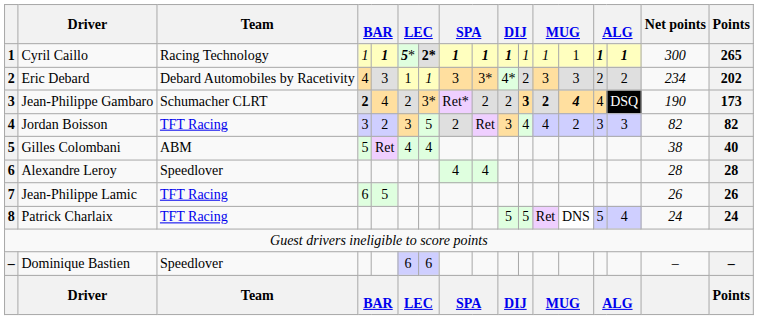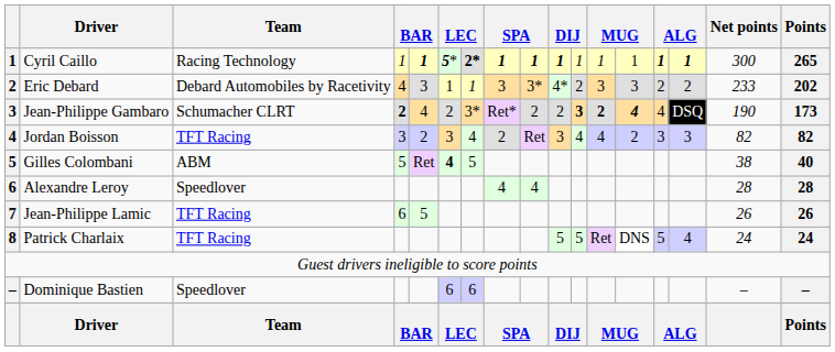 <table class="wikitable" style="font-size:85%; text-align:center">
 <tr>
 <th></th>
 <th>Driver</th>
 <th>Team</th>
 <th colspan="2"><br><a href='#'>BAR</a></th>
 <th colspan="2"><br><a href='#'>LEC</a></th>
 <th colspan="2"><br><a href='#'>SPA</a></th>
 <th colspan="2"><br><a href='#'>DIJ</a></th>
 <th colspan="2"><br><a href='#'>MUG</a></th>
 <th colspan="2"><br><a href='#'>ALG</a></th>
 <th>Net points</th>
 <th>Points</th>
 </tr>
 <tr>
 <th>1</th>
 <td align="left"> Cyril Caillo</td>
 <td align="left"> Racing Technology</td>
 <td style="background:#ffffbf"><em>1</em></td>
 <td style="background:#ffffbf"><strong><em>1</em></strong></td>
 <td style="background:#dfffdf"><strong><em>5</em></strong>*</td>
 <td style="background:#dfdfdf"><strong>2*</strong></td>
 <td style="background:#ffffbf"><strong><em>1</em></strong></td>
 <td style="background:#ffffbf"><strong><em>1</em></strong></td>
 <td style="background:#ffffbf"><strong><em>1</em></strong></td>
 <td style="background:#ffffbf"><em>1</em></td>
 <td style="background:#ffffbf"><em>1</em></td>
 <td style="background:#ffffbf">1</td>
 <td style="background:#ffffbf"><strong><em>1</em></strong></td>
 <td style="background:#ffffbf"><strong><em>1</em></strong></td>
 <td><em>300</em></td>
 <th>265</th>
 </tr>
 <tr>
 <th>2</th>
 <td align="left"> Eric Debard</td>
 <td align="left"> Debard Automobiles by Racetivity</td>
 <td style="background:#ffdf9f">4</td>
 <td style="background:#dfdfdf">3</td>
 <td style="background:#ffffbf">1</td>
 <td style="background:#ffffbf"><em>1</em></td>
 <td style="background:#ffdf9f">3</td>
 <td style="background:#ffdf9f">3*</td>
 <td style="background:#dfffdf">4*</td>
 <td style="background:#dfdfdf">2</td>
 <td style="background:#ffdf9f">3</td>
 <td style="background:#dfdfdf">3</td>
 <td style="background:#dfdfdf">2</td>
 <td style="background:#dfdfdf">2</td>
-<td><em>234</em></td>
+<td><em>233</em></td>
 <th>202</th>
 </tr>
 <tr>
 <th>3</th>
 <td align="left"> Jean-Philippe Gambaro</td>
 <td align="left"> Schumacher CLRT</td>
 <td style="background:#dfdfdf"><strong>2</strong></td>
 <td style="background:#ffdf9f">4</td>
 <td style="background:#dfdfdf">2</td>
 <td style="background:#ffdf9f">3*</td>
 <td style="background:#efcfff">Ret*</td>
 <td style="background:#dfdfdf">2</td>
 <td style="background:#dfdfdf">2</td>
 <td style="background:#ffdf9f"><strong>3</strong></td>
 <td style="background:#dfdfdf"><strong>2</strong></td>
 <td style="background:#ffdf9f"><strong><em>4</em></strong></td>
 <td style="background:#ffdf9f">4</td>
 <td style="background-color:#000000;color:white">DSQ</td>
 <td><em>190</em></td>
 <th>173</th>
 </tr>
 <tr>
 <th>4</th>
 <td align="left"> Jordan Boisson</td>
 <td align="left"> <a href='#'>TFT Racing</a></td>
 <td style="background:#cfcfff">3</td>
 <td style="background:#cfcfff">2</td>
 <td style="background:#ffdf9f">3</td>
-<td style="background:#dfffdf">5</td>
+<td style="background:#dfffdf">4</td>
 <td style="background:#dfdfdf">2</td>
 <td style="background:#efcfff">Ret</td>
 <td style="background:#ffdf9f">3</td>
 <td style="background:#dfffdf">4</td>
 <td style="background:#cfcfff">4</td>
 <td style="background:#cfcfff">2</td>
 <td style="background:#cfcfff">3</td>
 <td style="background:#cfcfff">3</td>
 <td><em>82</em></td>
 <th>82</th>
 </tr>
 <tr>
 <th>5</th>
 <td align="left"> Gilles Colombani</td>
 <td align="left"> ABM</td>
 <td style="background:#dfffdf">5</td>
 <td style="background:#efcfff">Ret</td>
-<td style="background:#dfffdf">4</td>
-<td style="background:#dfffdf">4</td>
+<td style="background:#dfffdf"><strong>4</strong></td>
+<td style="background:#dfffdf">5</td>
 <td></td>
 <td></td>
 <td></td>
 <td></td>
 <td></td>
 <td></td>
 <td></td>
 <td></td>
 <td><em>38</em></td>
 <th>40</th>
 </tr>
 <tr>
 <th>6</th>
 <td align="left"> Alexandre Leroy</td>
 <td align="left"> Speedlover</td>
 <td></td>
 <td></td>
 <td></td>
 <td></td>
 <td style="background:#dfffdf">4</td>
 <td style="background:#dfffdf">4</td>
 <td></td>
 <td></td>
 <td></td>
 <td></td>
 <td></td>
 <td></td>
 <td><em>28</em></td>
 <th>28</th>
 </tr>
 <tr>
 <th>7</th>
 <td align="left"> Jean-Philippe Lamic</td>
 <td align="left"> <a href='#'>TFT Racing</a></td>
 <td style="background:#dfffdf">6</td>
 <td style="background:#dfffdf">5</td>
 <td></td>
 <td></td>
 <td></td>
 <td></td>
 <td></td>
 <td></td>
 <td></td>
 <td></td>
 <td></td>
 <td></td>
 <td><em>26</em></td>
 <th>26</th>
 </tr>
 <tr>
 <th>8</th>
 <td align="left"> Patrick Charlaix</td>
 <td align="left"> <a href='#'>TFT Racing</a></td>
 <td></td>
 <td></td>
 <td></td>
 <td></td>
 <td></td>
 <td></td>
 <td style="background:#dfffdf">5</td>
 <td style="background:#dfffdf">5</td>
 <td style="background:#efcfff">Ret</td>
 <td style="background:#ffffff">DNS</td>
 <td style="background:#cfcfff">5</td>
 <td style="background:#cfcfff">4</td>
 <td><em>24</em></td>
 <th>24</th>
 </tr>
 <tr>
 <td colspan="17"><em>Guest drivers ineligible to score points</em></td>
 </tr>
 <tr>
 <th>–</th>
 <td align="left"> Dominique Bastien</td>
 <td align="left"> Speedlover</td>
 <td></td>
 <td></td>
 <td style="background:#cfcfff">6</td>
 <td style="background:#cfcfff">6</td>
 <td></td>
 <td></td>
 <td></td>
 <td></td>
 <td></td>
 <td></td>
 <td></td>
 <td></td>
 <td><em>–</em></td>
 <th>–</th>
 </tr>
 <tr>
 <th></th>
 <th>Driver</th>
 <th>Team</th>
 <th colspan="2"><br><a href='#'>BAR</a></th>
 <th colspan="2"><br><a href='#'>LEC</a></th>
 <th colspan="2"><br><a href='#'>SPA</a></th>
 <th colspan="2"><br><a href='#'>DIJ</a></th>
 <th colspan="2"><br><a href='#'>MUG</a></th>
 <th colspan="2"><br><a href='#'>ALG</a></th>
 <th></th>
 <th>Points</th>
 </tr>
 </table>
